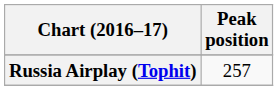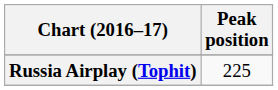 <table class="wikitable sortable plainrowheaders" style="text-align:center">
 <tr>
 <th scope="col">Chart (2016–17)</th>
 <th scope="col">Peak<br>position</th>
 </tr>
 <tr>
 </tr>
 <tr>
 </tr>
 <tr>
 </tr>
 <tr>
 <th scope="row">Russia Airplay (<a href='#'>Tophit</a>)</th>
-<td>257</td>
+<td>225</td>
 </tr>
 <tr>
 </tr>
 <tr>
 </tr>
 </table>
